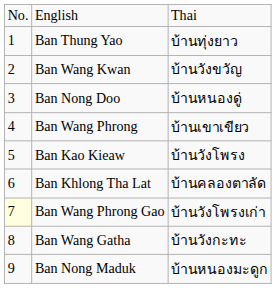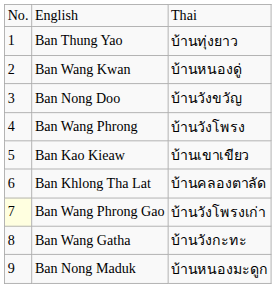 <table class="wikitable">
 <tr>
 <td>No.</td>
 <td>English</td>
 <td>Thai</td>
 </tr>
 <tr>
 <td>1</td>
 <td>Ban Thung Yao</td>
 <td>บ้านทุ่งยาว</td>
 </tr>
 <tr>
 <td>2</td>
 <td>Ban Wang Kwan</td>
-<td>บ้านวังขวัญ</td>
+<td>บ้านหนองดู่</td>
 </tr>
 <tr>
 <td>3</td>
 <td>Ban Nong Doo</td>
-<td>บ้านหนองดู่</td>
+<td>บ้านวังขวัญ</td>
 </tr>
 <tr>
 <td>4</td>
 <td>Ban Wang Phrong</td>
-<td>บ้านเขาเขียว</td>
+<td>บ้านวังโพรง</td>
 </tr>
 <tr>
 <td>5</td>
 <td>Ban Kao Kieaw</td>
-<td>บ้านวังโพรง</td>
+<td>บ้านเขาเขียว</td>
 </tr>
 <tr>
 <td>6</td>
 <td>Ban Khlong Tha Lat</td>
 <td>บ้านคลองตาลัด</td>
 </tr>
 <tr>
 <td style="background: lightyellow;">7</td>
 <td>Ban Wang Phrong Gao</td>
 <td>บ้านวังโพรงเก่า</td>
 </tr>
 <tr>
 <td>8</td>
 <td>Ban Wang Gatha</td>
 <td>บ้านวังกะทะ</td>
 </tr>
 <tr>
 <td>9</td>
 <td>Ban Nong Maduk</td>
 <td>บ้านหนองมะดูก</td>
 </tr>
 </table>
